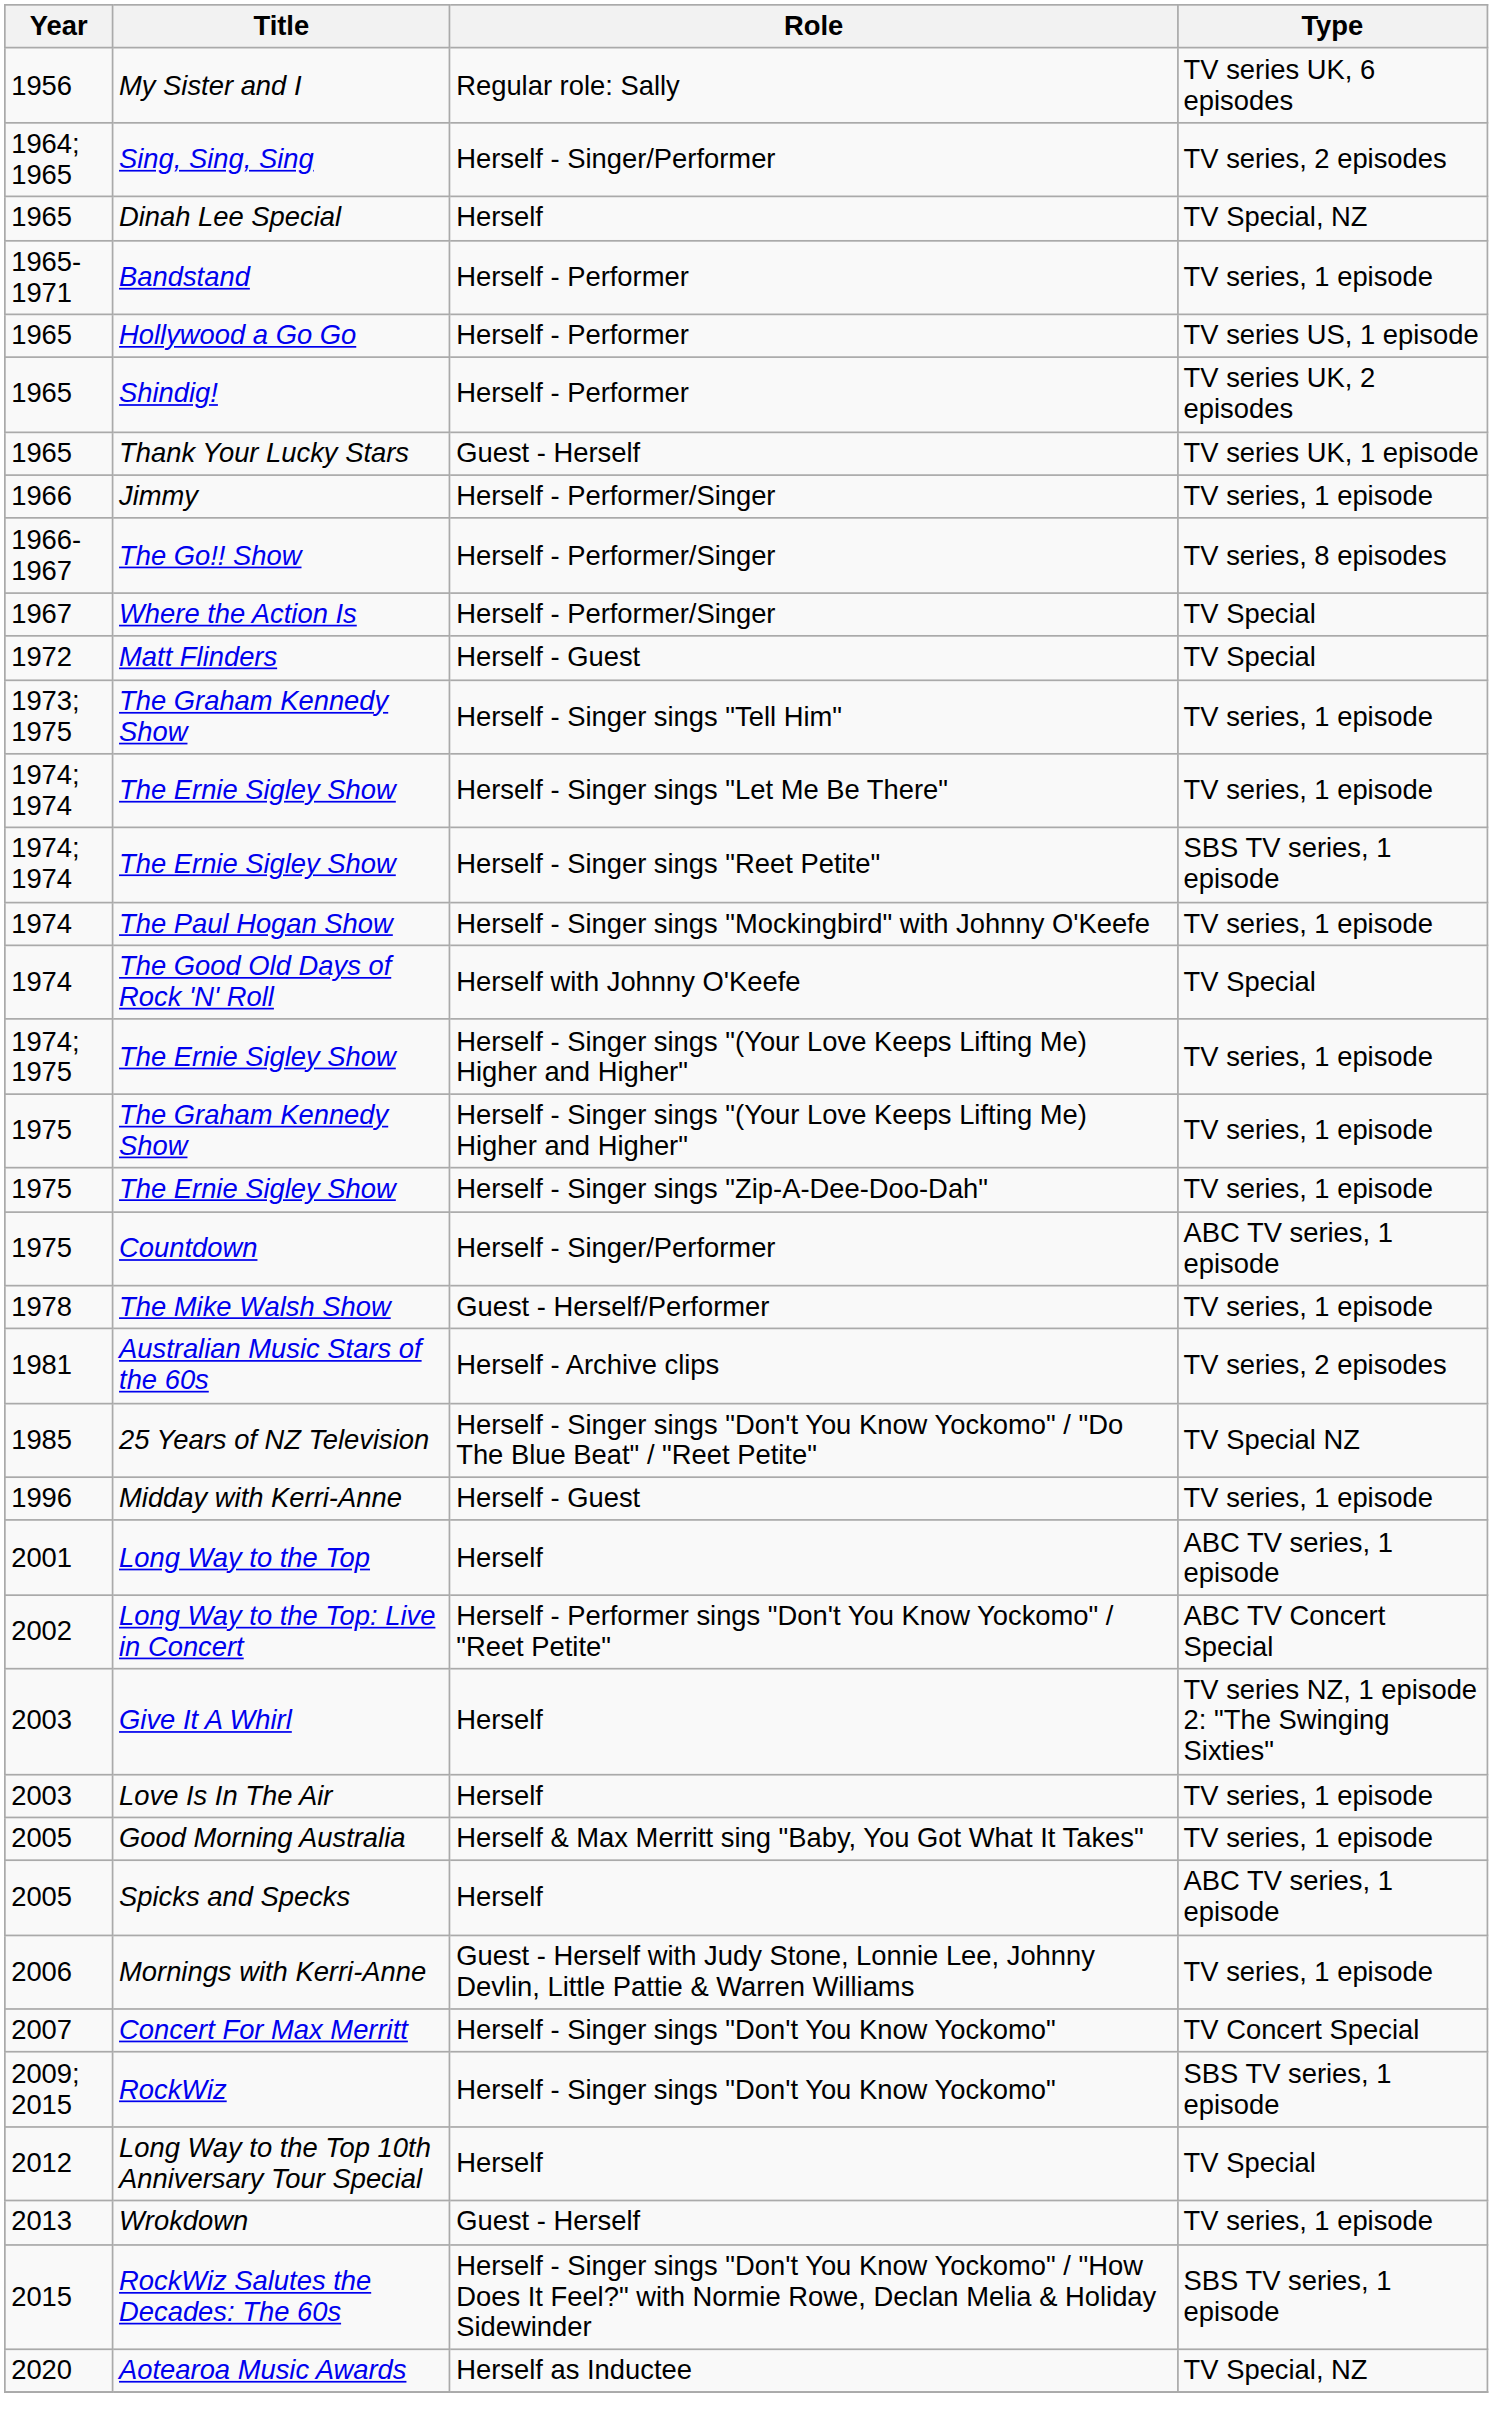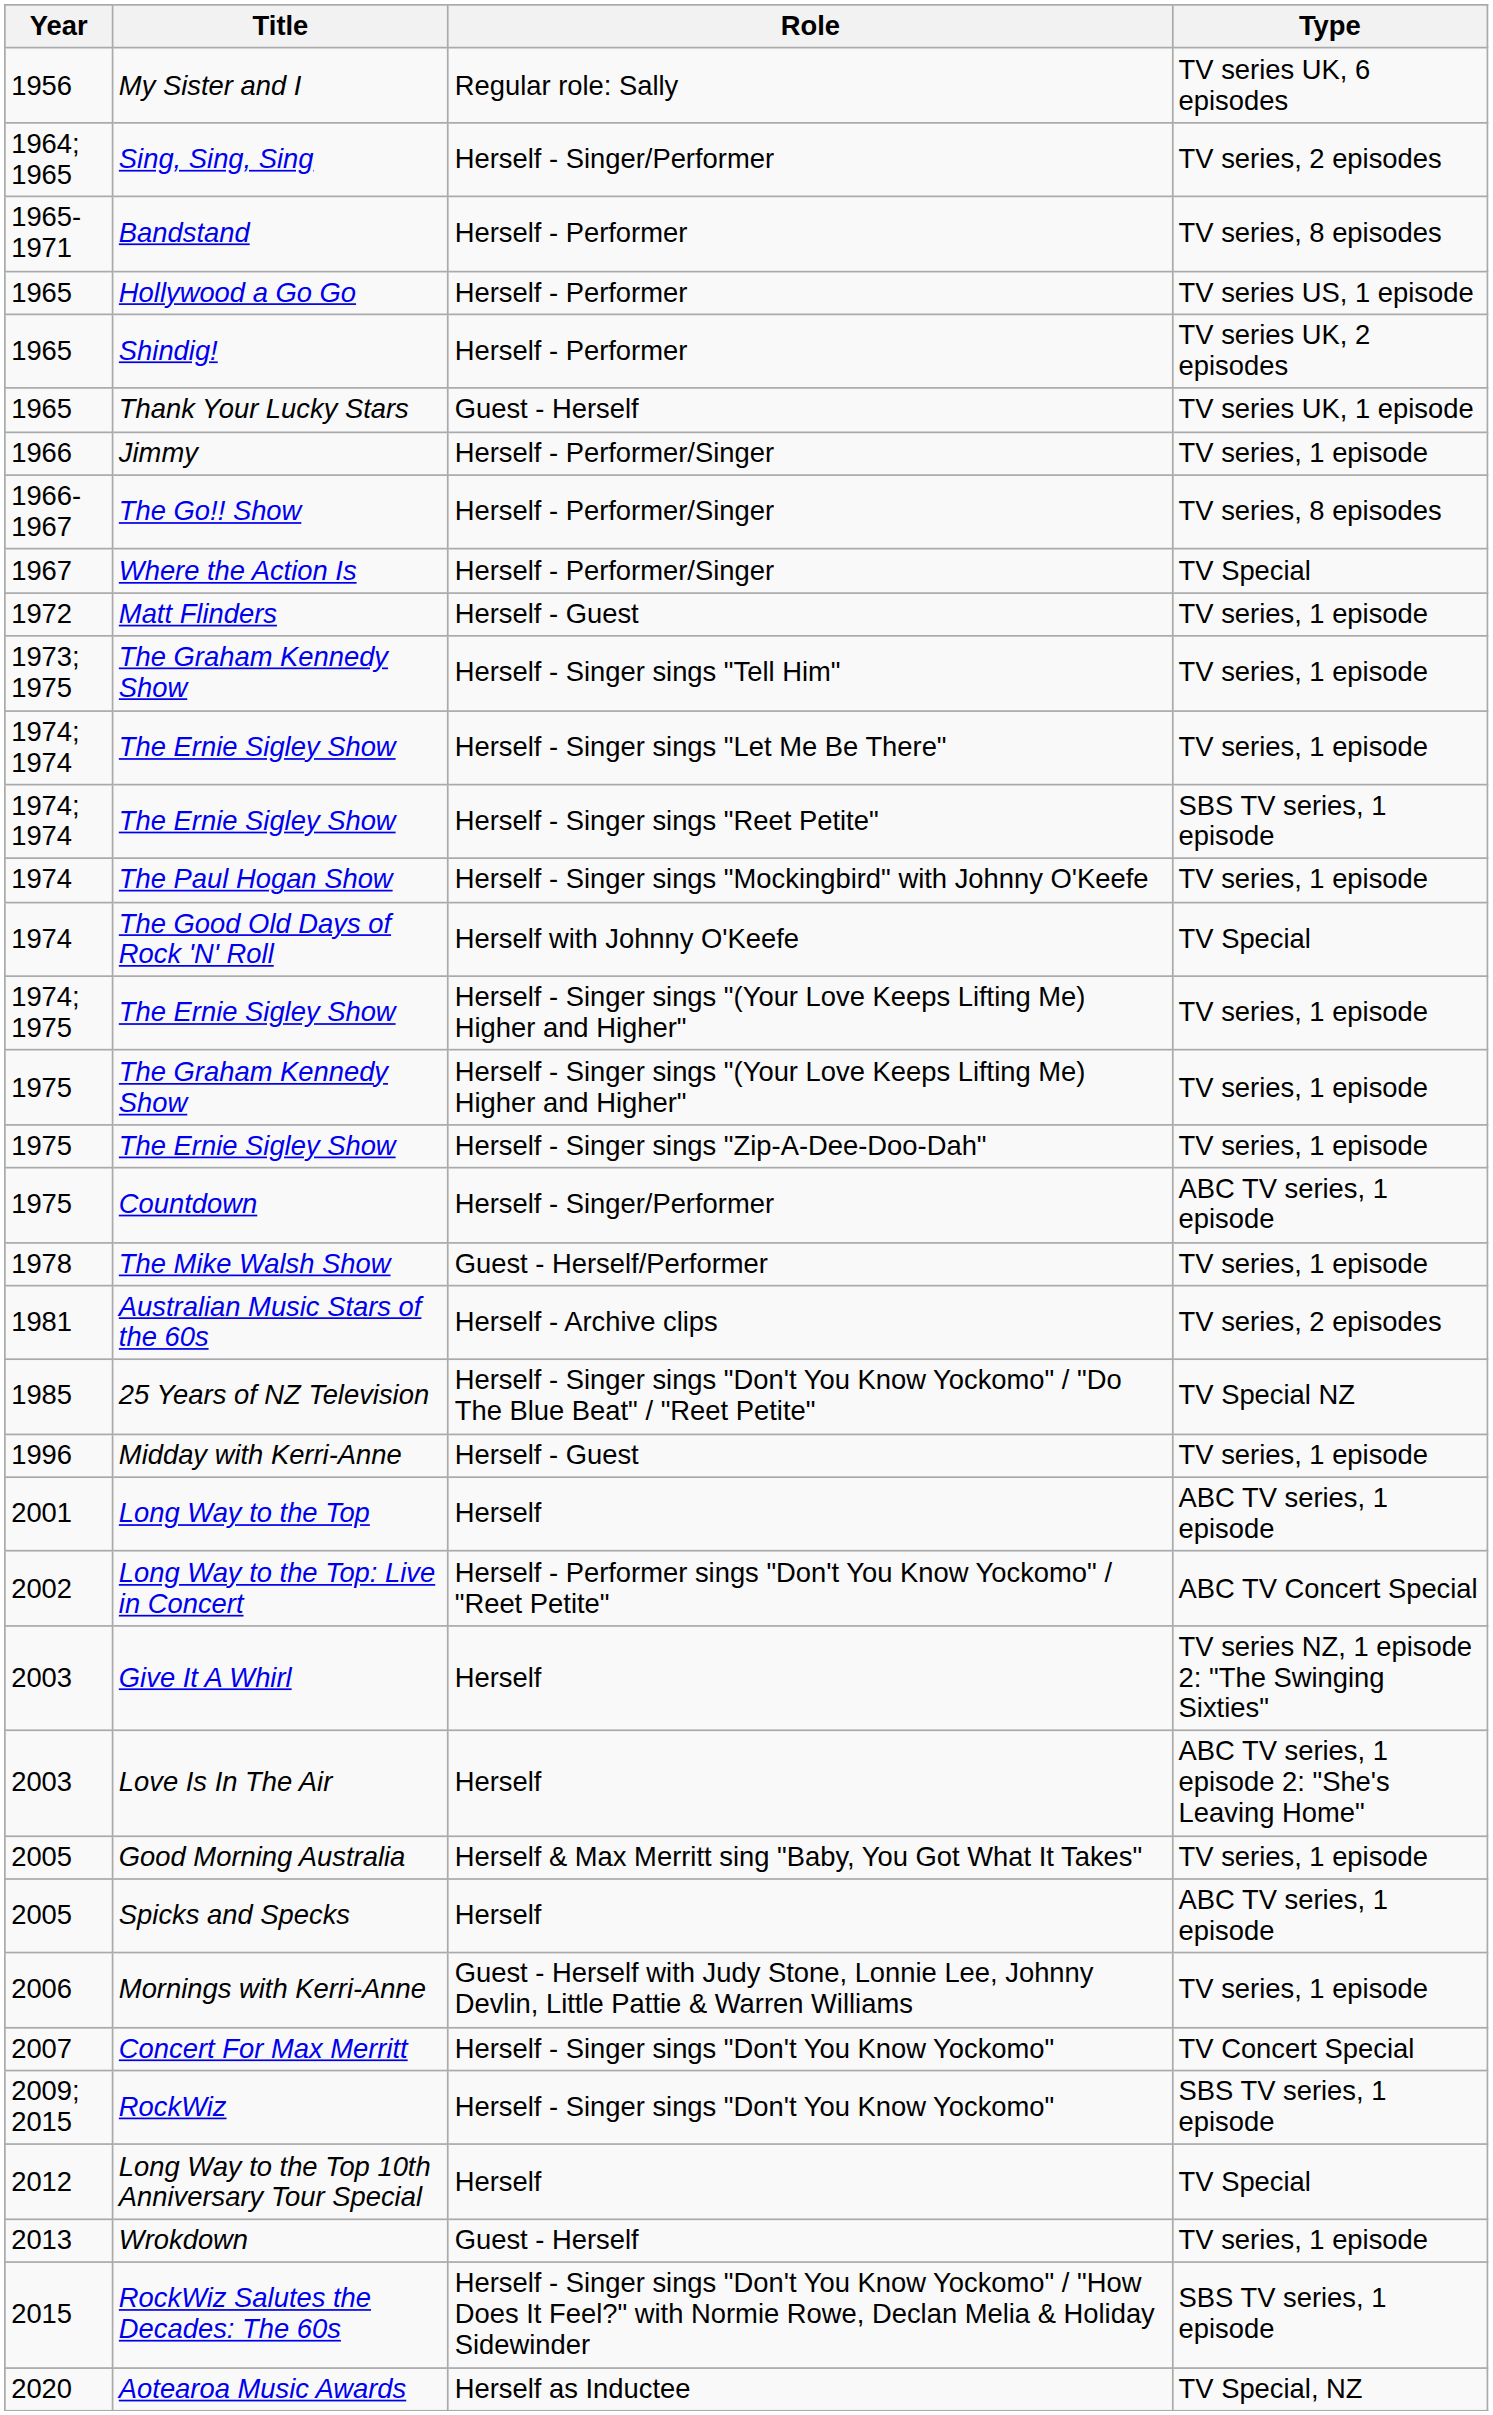 <table class="wikitable">
 <tr>
 <th>Year</th>
 <th>Title</th>
 <th>Role</th>
 <th>Type</th>
 </tr>
 <tr>
 <td>1956</td>
 <td><em>My Sister and I</em></td>
 <td>Regular role: Sally</td>
 <td>TV series UK, 6 episodes</td>
 </tr>
 <tr>
 <td>1964; 1965</td>
 <td><em><a href='#'>Sing, Sing, Sing</a></em></td>
 <td>Herself - Singer/Performer</td>
 <td>TV series, 2 episodes</td>
 </tr>
 <tr>
-<td>1965</td>
-<td><em>Dinah Lee Special</em></td>
-<td>Herself</td>
-<td>TV Special, NZ</td>
-</tr>
-<tr>
 <td>1965-1971</td>
 <td><em><a href='#'>Bandstand</a></em></td>
 <td>Herself - Performer</td>
-<td>TV series, 1 episode</td>
+<td>TV series, 8 episodes</td>
 </tr>
 <tr>
 <td>1965</td>
 <td><em><a href='#'>Hollywood a Go Go</a></em></td>
 <td>Herself - Performer</td>
 <td>TV series US, 1 episode</td>
 </tr>
 <tr>
 <td>1965</td>
 <td><em><a href='#'>Shindig!</a></em></td>
 <td>Herself - Performer</td>
 <td>TV series UK, 2 episodes</td>
 </tr>
 <tr>
 <td>1965</td>
 <td><em>Thank Your Lucky Stars</em></td>
 <td>Guest - Herself</td>
 <td>TV series UK, 1 episode</td>
 </tr>
 <tr>
 <td>1966</td>
 <td><em>Jimmy</em></td>
 <td>Herself - Performer/Singer</td>
 <td>TV series, 1 episode</td>
 </tr>
 <tr>
 <td>1966-1967</td>
 <td><em><a href='#'>The Go!! Show</a></em></td>
 <td>Herself - Performer/Singer</td>
 <td>TV series, 8 episodes</td>
 </tr>
 <tr>
 <td>1967</td>
 <td><em><a href='#'>Where the Action Is</a></em></td>
 <td>Herself - Performer/Singer</td>
 <td>TV Special</td>
 </tr>
 <tr>
 <td>1972</td>
 <td><em><a href='#'>Matt Flinders</a></em></td>
 <td>Herself - Guest</td>
-<td>TV Special</td>
+<td>TV series, 1 episode</td>
 </tr>
 <tr>
 <td>1973; 1975</td>
 <td><em><a href='#'>The Graham Kennedy Show</a></em></td>
 <td>Herself - Singer sings "Tell Him"</td>
 <td>TV series, 1 episode</td>
 </tr>
 <tr>
 <td>1974; 1974</td>
 <td><em><a href='#'>The Ernie Sigley Show</a></em></td>
 <td>Herself - Singer sings "Let Me Be There"</td>
 <td>TV series, 1 episode</td>
 </tr>
 <tr>
 <td>1974; 1974</td>
 <td><em><a href='#'>The Ernie Sigley Show</a></em></td>
 <td>Herself - Singer sings "Reet Petite"</td>
 <td>SBS TV series, 1 episode</td>
 </tr>
 <tr>
 <td>1974</td>
 <td><em><a href='#'>The Paul Hogan Show</a></em></td>
 <td>Herself - Singer sings "Mockingbird" with Johnny O'Keefe</td>
 <td>TV series, 1 episode</td>
 </tr>
 <tr>
 <td>1974</td>
 <td><em><a href='#'>The Good Old Days of Rock 'N' Roll</a></em></td>
 <td>Herself with Johnny O'Keefe</td>
 <td>TV Special</td>
 </tr>
 <tr>
 <td>1974; 1975</td>
 <td><em><a href='#'>The Ernie Sigley Show</a></em></td>
 <td>Herself - Singer sings "(Your Love Keeps Lifting Me) Higher and Higher"</td>
 <td>TV series, 1 episode</td>
 </tr>
 <tr>
 <td>1975</td>
 <td><em><a href='#'>The Graham Kennedy Show</a></em></td>
 <td>Herself - Singer sings "(Your Love Keeps Lifting Me) Higher and Higher"</td>
 <td>TV series, 1 episode</td>
 </tr>
 <tr>
 <td>1975</td>
 <td><em><a href='#'>The Ernie Sigley Show</a></em></td>
 <td>Herself - Singer sings "Zip-A-Dee-Doo-Dah"</td>
 <td>TV series, 1 episode</td>
 </tr>
 <tr>
 <td>1975</td>
 <td><em><a href='#'>Countdown</a></em></td>
 <td>Herself - Singer/Performer</td>
 <td>ABC TV series, 1 episode</td>
 </tr>
 <tr>
 <td>1978</td>
 <td><em><a href='#'>The Mike Walsh Show</a></em></td>
 <td>Guest - Herself/Performer</td>
 <td>TV series, 1 episode</td>
 </tr>
 <tr>
 <td>1981</td>
 <td><em><a href='#'>Australian Music Stars of the 60s</a></em></td>
 <td>Herself - Archive clips</td>
 <td>TV series, 2 episodes</td>
 </tr>
 <tr>
 <td>1985</td>
 <td><em>25 Years of NZ Television</em></td>
 <td>Herself - Singer sings "Don't You Know Yockomo" / "Do The Blue Beat" / "Reet Petite"</td>
 <td>TV Special NZ</td>
 </tr>
 <tr>
 <td>1996</td>
 <td><em>Midday with Kerri-Anne</em></td>
 <td>Herself - Guest</td>
 <td>TV series, 1 episode</td>
 </tr>
 <tr>
 <td>2001</td>
 <td><em><a href='#'>Long Way to the Top</a></em></td>
 <td>Herself</td>
 <td>ABC TV series, 1 episode</td>
 </tr>
 <tr>
 <td>2002</td>
 <td><em><a href='#'>Long Way to the Top: Live in Concert</a></em></td>
 <td>Herself - Performer sings "Don't You Know Yockomo" / "Reet Petite"</td>
 <td>ABC TV Concert Special</td>
 </tr>
 <tr>
 <td>2003</td>
 <td><em><a href='#'>Give It A Whirl</a></em></td>
 <td>Herself</td>
 <td>TV series NZ, 1 episode 2: "The Swinging Sixties"</td>
 </tr>
 <tr>
 <td>2003</td>
 <td><em>Love Is In The Air</em></td>
 <td>Herself</td>
-<td>TV series, 1 episode</td>
+<td>ABC TV series, 1 episode 2: "She's Leaving Home"</td>
 </tr>
 <tr>
 <td>2005</td>
 <td><em>Good Morning Australia</em></td>
 <td>Herself & Max Merritt sing "Baby, You Got What It Takes"</td>
 <td>TV series, 1 episode</td>
 </tr>
 <tr>
 <td>2005</td>
 <td><em>Spicks and Specks</em></td>
 <td>Herself</td>
 <td>ABC TV series, 1 episode</td>
 </tr>
 <tr>
 <td>2006</td>
 <td><em>Mornings with Kerri-Anne</em></td>
 <td>Guest - Herself with Judy Stone, Lonnie Lee, Johnny Devlin, Little Pattie & Warren Williams</td>
 <td>TV series, 1 episode</td>
 </tr>
 <tr>
 <td>2007</td>
 <td><em><a href='#'>Concert For Max Merritt</a></em></td>
 <td>Herself - Singer sings "Don't You Know Yockomo"</td>
 <td>TV Concert Special</td>
 </tr>
 <tr>
 <td>2009; 2015</td>
 <td><em><a href='#'>RockWiz</a></em></td>
 <td>Herself - Singer sings "Don't You Know Yockomo"</td>
 <td>SBS TV series, 1 episode</td>
 </tr>
 <tr>
 <td>2012</td>
 <td><em>Long Way to the Top 10th Anniversary Tour Special</em></td>
 <td>Herself</td>
 <td>TV Special</td>
 </tr>
 <tr>
 <td>2013</td>
 <td><em>Wrokdown</em></td>
 <td>Guest - Herself</td>
 <td>TV series, 1 episode</td>
 </tr>
 <tr>
 <td>2015</td>
 <td><em><a href='#'>RockWiz Salutes the Decades: The 60s</a></em></td>
 <td>Herself - Singer sings "Don't You Know Yockomo" / "How Does It Feel?" with Normie Rowe, Declan Melia & Holiday Sidewinder</td>
 <td>SBS TV series, 1 episode</td>
 </tr>
 <tr>
 <td>2020</td>
 <td><em><a href='#'>Aotearoa Music Awards</a></em></td>
 <td>Herself as Inductee</td>
 <td>TV Special, NZ</td>
 </tr>
 <tr>
 </tr>
 </table>
